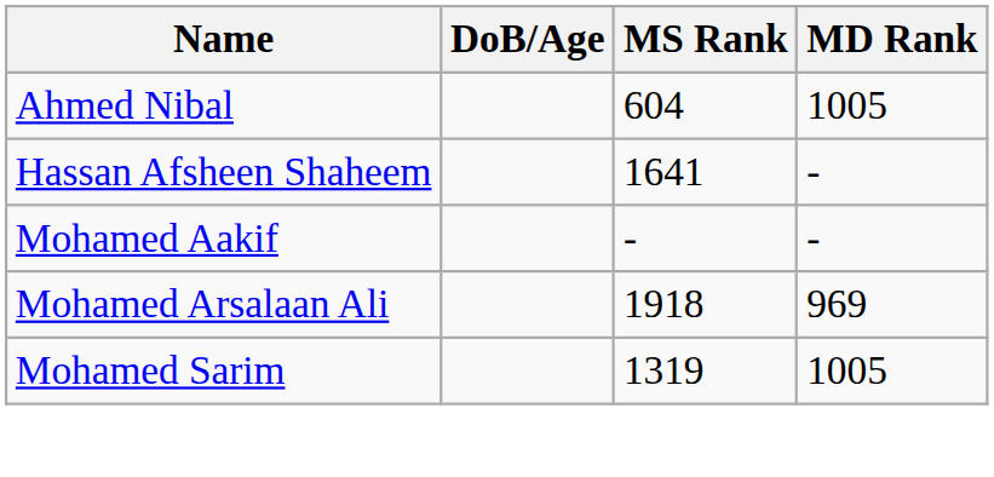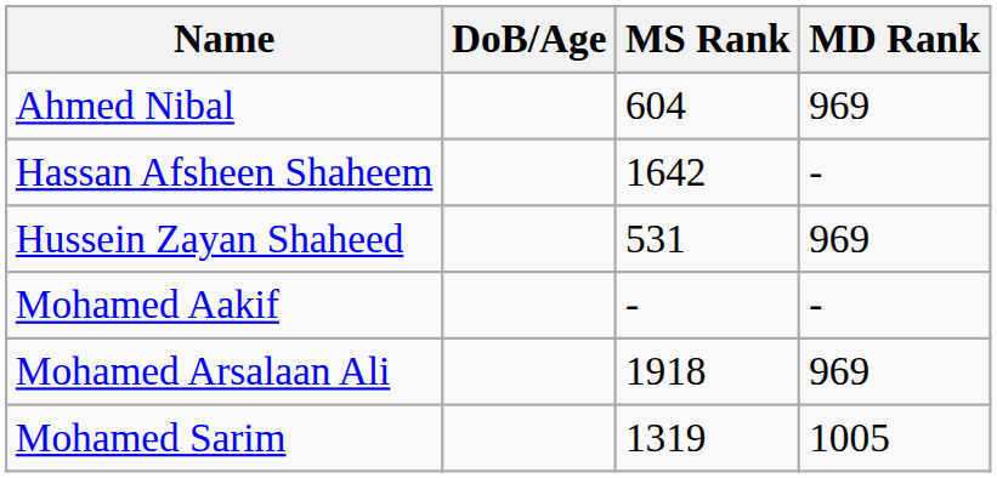 <table class="wikitable" style="text-align: left; font-size:95%;">
 <tr>
 <th>Name</th>
 <th>DoB/Age</th>
 <th>MS Rank</th>
 <th>MD Rank</th>
 </tr>
 <tr>
 <td><a href='#'>Ahmed Nibal</a></td>
 <td></td>
 <td>604</td>
-<td>1005</td>
+<td>969</td>
 </tr>
 <tr>
 <td><a href='#'>Hassan Afsheen Shaheem</a></td>
 <td></td>
-<td>1641</td>
+<td>1642</td>
 <td>-</td>
+</tr>
+<tr>
+<td><a href='#'>Hussein Zayan Shaheed</a></td>
+<td></td>
+<td>531</td>
+<td>969</td>
 </tr>
 <tr>
 <td><a href='#'>Mohamed Aakif</a></td>
 <td></td>
 <td>-</td>
 <td>-</td>
 </tr>
 <tr>
 <td><a href='#'>Mohamed Arsalaan Ali</a></td>
 <td></td>
 <td>1918</td>
 <td>969</td>
 </tr>
 <tr>
 <td><a href='#'>Mohamed Sarim</a></td>
 <td></td>
 <td>1319</td>
 <td>1005</td>
 </tr>
 </table>
